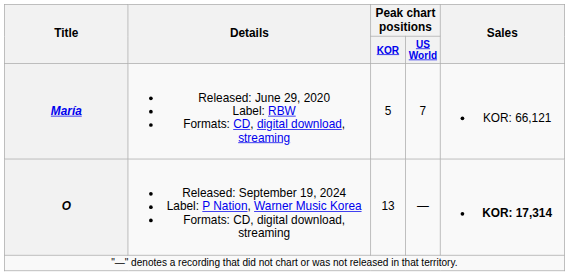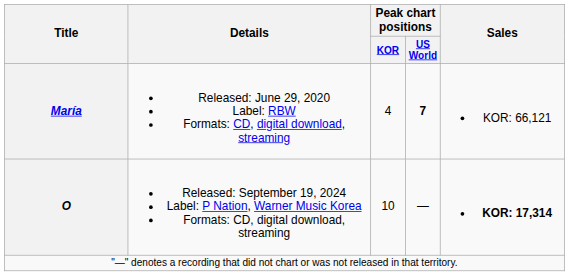 <table class="wikitable plainrowheaders" style="text-align:center;">
 <tr>
 <th rowspan="2" style="width:10em;">Title</th>
 <th rowspan="2" style="width:20em;">Details</th>
 <th scope="col" style="width:5em;" colspan="2">Peak chart positions</th>
 <th rowspan="2" style="width:10em;">Sales</th>
 </tr>
 <tr>
 <th scope="col" style="width:3em;font-size:85%;"><a href='#'>KOR</a><br></th>
 <th scope="col" style="width:3em;font-size:85%;"><a href='#'>US World</a><br></th>
 </tr>
 <tr>
 <th scope="row"><em><a href='#'>María</a></em></th>
 <td><br><ul><li>Released: June 29, 2020</li><li>Label: <a href='#'>RBW</a></li><li>Formats: <a href='#'>CD</a>, <a href='#'>digital download</a>, <a href='#'>streaming</a></li></ul></td>
-<td>5</td>
-<td>7</td>
+<td>4</td>
+<td><strong>7</strong></td>
 <td><br><ul><li>KOR: 66,121</li></ul></td>
 </tr>
 <tr>
 <th scope="row"><em>O</em></th>
 <td><br><ul><li>Released: September 19, 2024</li><li>Label: <a href='#'>P Nation</a>, <a href='#'>Warner Music Korea</a></li><li>Formats: CD, digital download, streaming</li></ul></td>
-<td>13</td>
+<td>10</td>
 <td>—</td>
 <td><strong><br><ul><li>KOR: 17,314</li></ul></strong></td>
 </tr>
 <tr>
 <td colspan="15" style="font-size:85%">"—" denotes a recording that did not chart or was not released in that territory.</td>
 </tr>
 </table>
